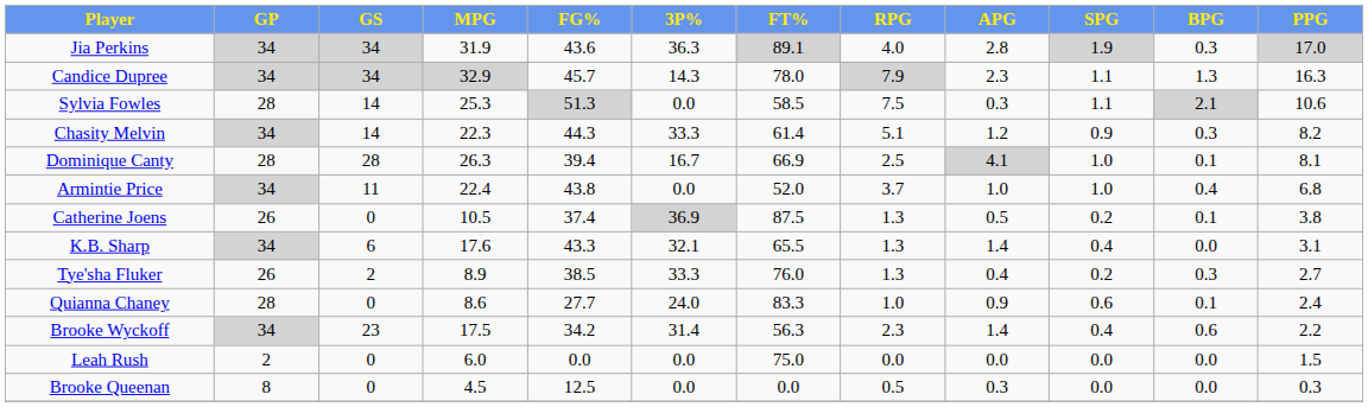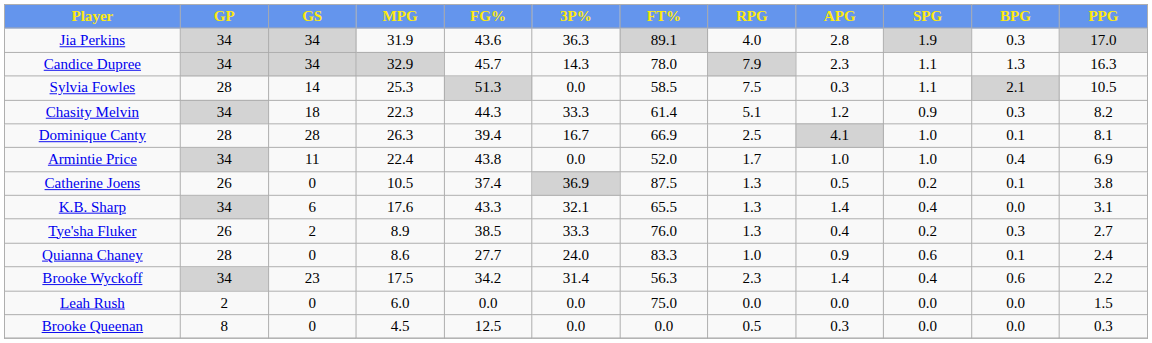 <table class="wikitable sortable" style="text-align:center;">
 <tr>
 <th style="background:#6495ED;color:#FDE910;" width="10%">Player</th>
 <th style="background:#6495ED;color:#FDE910;" width="5%">GP</th>
 <th style="background:#6495ED;color:#FDE910;" width="5%">GS</th>
 <th style="background:#6495ED;color:#FDE910;" width="5%">MPG</th>
 <th style="background:#6495ED;color:#FDE910;" width="5%">FG%</th>
 <th style="background:#6495ED;color:#FDE910;" width="5%">3P%</th>
 <th style="background:#6495ED;color:#FDE910;" width="5%">FT%</th>
 <th style="background:#6495ED;color:#FDE910;" width="5%">RPG</th>
 <th style="background:#6495ED;color:#FDE910;" width="5%">APG</th>
 <th style="background:#6495ED;color:#FDE910;" width="5%">SPG</th>
 <th style="background:#6495ED;color:#FDE910;" width="5%">BPG</th>
 <th style="background:#6495ED;color:#FDE910;" width="5%">PPG</th>
 </tr>
 <tr>
 <td><a href='#'>Jia Perkins</a></td>
 <td style="background:#D3D3D3;">34</td>
 <td style="background:#D3D3D3;">34</td>
 <td>31.9</td>
 <td>43.6</td>
 <td>36.3</td>
 <td style="background:#D3D3D3;">89.1</td>
 <td>4.0</td>
 <td>2.8</td>
 <td style="background:#D3D3D3;">1.9</td>
 <td>0.3</td>
 <td style="background:#D3D3D3;">17.0</td>
 </tr>
 <tr>
 <td><a href='#'>Candice Dupree</a></td>
 <td style="background:#D3D3D3;">34</td>
 <td style="background:#D3D3D3;">34</td>
 <td style="background:#D3D3D3;">32.9</td>
 <td>45.7</td>
 <td>14.3</td>
 <td>78.0</td>
 <td style="background:#D3D3D3;">7.9</td>
 <td>2.3</td>
 <td>1.1</td>
 <td>1.3</td>
 <td>16.3</td>
 </tr>
 <tr>
 <td><a href='#'>Sylvia Fowles</a></td>
 <td>28</td>
 <td>14</td>
 <td>25.3</td>
 <td style="background:#D3D3D3;">51.3</td>
 <td>0.0</td>
 <td>58.5</td>
 <td>7.5</td>
 <td>0.3</td>
 <td>1.1</td>
 <td style="background:#D3D3D3;">2.1</td>
-<td>10.6</td>
+<td>10.5</td>
 </tr>
 <tr>
 <td><a href='#'>Chasity Melvin</a></td>
 <td style="background:#D3D3D3;">34</td>
-<td>14</td>
+<td>18</td>
 <td>22.3</td>
 <td>44.3</td>
 <td>33.3</td>
 <td>61.4</td>
 <td>5.1</td>
 <td>1.2</td>
 <td>0.9</td>
 <td>0.3</td>
 <td>8.2</td>
 </tr>
 <tr>
 <td><a href='#'>Dominique Canty</a></td>
 <td>28</td>
 <td>28</td>
 <td>26.3</td>
 <td>39.4</td>
 <td>16.7</td>
 <td>66.9</td>
 <td>2.5</td>
 <td style="background:#D3D3D3;">4.1</td>
 <td>1.0</td>
 <td>0.1</td>
 <td>8.1</td>
 </tr>
 <tr>
 <td><a href='#'>Armintie Price</a></td>
 <td style="background:#D3D3D3;">34</td>
 <td>11</td>
 <td>22.4</td>
 <td>43.8</td>
 <td>0.0</td>
 <td>52.0</td>
-<td>3.7</td>
+<td>1.7</td>
 <td>1.0</td>
 <td>1.0</td>
 <td>0.4</td>
-<td>6.8</td>
+<td>6.9</td>
 </tr>
 <tr>
 <td><a href='#'>Catherine Joens</a></td>
 <td>26</td>
 <td>0</td>
 <td>10.5</td>
 <td>37.4</td>
 <td style="background:#D3D3D3;">36.9</td>
 <td>87.5</td>
 <td>1.3</td>
 <td>0.5</td>
 <td>0.2</td>
 <td>0.1</td>
 <td>3.8</td>
 </tr>
 <tr>
 <td><a href='#'>K.B. Sharp</a></td>
 <td style="background:#D3D3D3;">34</td>
 <td>6</td>
 <td>17.6</td>
 <td>43.3</td>
 <td>32.1</td>
 <td>65.5</td>
 <td>1.3</td>
 <td>1.4</td>
 <td>0.4</td>
 <td>0.0</td>
 <td>3.1</td>
 </tr>
 <tr>
 <td><a href='#'>Tye'sha Fluker</a></td>
 <td>26</td>
 <td>2</td>
 <td>8.9</td>
 <td>38.5</td>
 <td>33.3</td>
 <td>76.0</td>
 <td>1.3</td>
 <td>0.4</td>
 <td>0.2</td>
 <td>0.3</td>
 <td>2.7</td>
 </tr>
 <tr>
 <td><a href='#'>Quianna Chaney</a></td>
 <td>28</td>
 <td>0</td>
 <td>8.6</td>
 <td>27.7</td>
 <td>24.0</td>
 <td>83.3</td>
 <td>1.0</td>
 <td>0.9</td>
 <td>0.6</td>
 <td>0.1</td>
 <td>2.4</td>
 </tr>
 <tr>
 <td><a href='#'>Brooke Wyckoff</a></td>
 <td style="background:#D3D3D3;">34</td>
 <td>23</td>
 <td>17.5</td>
 <td>34.2</td>
 <td>31.4</td>
 <td>56.3</td>
 <td>2.3</td>
 <td>1.4</td>
 <td>0.4</td>
 <td>0.6</td>
 <td>2.2</td>
 </tr>
 <tr>
 <td><a href='#'>Leah Rush</a></td>
 <td>2</td>
 <td>0</td>
 <td>6.0</td>
 <td>0.0</td>
 <td>0.0</td>
 <td>75.0</td>
 <td>0.0</td>
 <td>0.0</td>
 <td>0.0</td>
 <td>0.0</td>
 <td>1.5</td>
 </tr>
 <tr>
 <td><a href='#'>Brooke Queenan</a></td>
 <td>8</td>
 <td>0</td>
 <td>4.5</td>
 <td>12.5</td>
 <td>0.0</td>
 <td>0.0</td>
 <td>0.5</td>
 <td>0.3</td>
 <td>0.0</td>
 <td>0.0</td>
 <td>0.3</td>
 </tr>
 <tr>
 </tr>
 </table>
